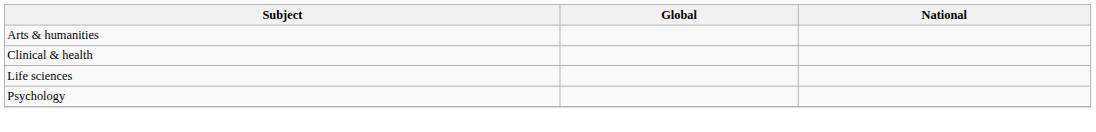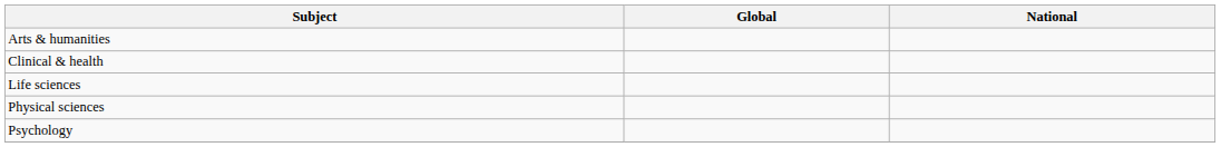 <table class="wikitable sortable" style="width: 100%; font-size: 90%">
 <tr>
 <th>Subject</th>
 <th>Global</th>
 <th>National</th>
 </tr>
 <tr>
 <td>Arts & humanities</td>
 <td data-sort-value="37"></td>
 <td data-sort-value="5"></td>
 </tr>
 <tr>
 <td>Clinical & health</td>
 <td data-sort-value="35"></td>
 <td data-sort-value="2"></td>
 </tr>
 <tr>
 <td>Life sciences</td>
 <td data-sort-value="32"></td>
 <td data-sort-value="1"></td>
 </tr>
 <tr>
+<td>Physical sciences</td>
+<td data-sort-value="42"></td>
+<td data-sort-value="4"></td>
+</tr>
+<tr>
 <td>Psychology</td>
 <td data-sort-value="73"></td>
 <td data-sort-value="4"></td>
 </tr>
 <tr>
 </tr>
 </table>
